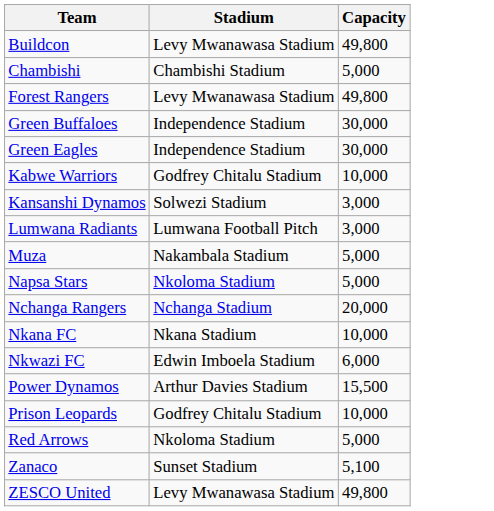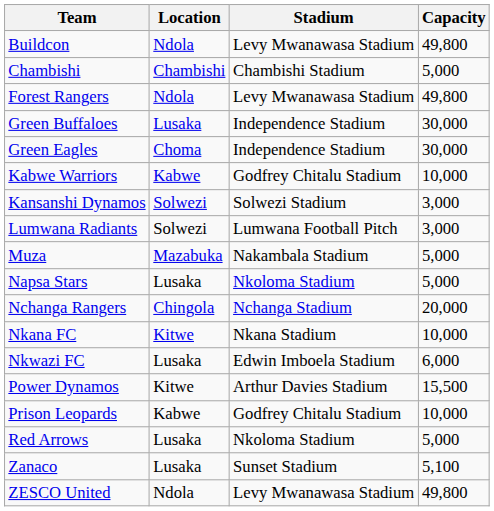 <table class="wikitable sortable">
 <tr>
 <th>Team</th>
+<th>Location</th>
 <th>Stadium</th>
 <th>Capacity</th>
 </tr>
 <tr>
 <td><a href='#'>Buildcon</a></td>
+<td><a href='#'>Ndola</a></td>
 <td>Levy Mwanawasa Stadium</td>
 <td>49,800</td>
 </tr>
 <tr>
+<td><a href='#'>Chambishi</a></td>
 <td><a href='#'>Chambishi</a></td>
 <td>Chambishi Stadium</td>
 <td>5,000</td>
 </tr>
 <tr>
 <td><a href='#'>Forest Rangers</a></td>
+<td><a href='#'>Ndola</a></td>
 <td>Levy Mwanawasa Stadium</td>
 <td>49,800</td>
 </tr>
 <tr>
 <td><a href='#'>Green Buffaloes</a></td>
+<td><a href='#'>Lusaka</a></td>
 <td>Independence Stadium</td>
 <td>30,000</td>
 </tr>
 <tr>
 <td><a href='#'>Green Eagles</a></td>
+<td><a href='#'>Choma</a></td>
 <td>Independence Stadium</td>
 <td>30,000</td>
 </tr>
 <tr>
 <td><a href='#'>Kabwe Warriors</a></td>
+<td><a href='#'>Kabwe</a></td>
 <td>Godfrey Chitalu Stadium</td>
 <td>10,000</td>
 </tr>
 <tr>
 <td><a href='#'>Kansanshi Dynamos</a></td>
+<td><a href='#'>Solwezi</a></td>
 <td>Solwezi Stadium</td>
 <td>3,000</td>
 </tr>
 <tr>
 <td><a href='#'>Lumwana Radiants</a></td>
+<td>Solwezi</td>
 <td>Lumwana Football Pitch</td>
 <td>3,000</td>
 </tr>
 <tr>
 <td><a href='#'>Muza</a></td>
+<td><a href='#'>Mazabuka</a></td>
 <td>Nakambala Stadium</td>
 <td>5,000</td>
 </tr>
 <tr>
 <td><a href='#'>Napsa Stars</a></td>
+<td>Lusaka</td>
 <td><a href='#'>Nkoloma Stadium</a></td>
 <td>5,000</td>
 </tr>
 <tr>
 <td><a href='#'>Nchanga Rangers</a></td>
+<td><a href='#'>Chingola</a></td>
 <td><a href='#'>Nchanga Stadium</a></td>
 <td>20,000</td>
 </tr>
 <tr>
 <td><a href='#'>Nkana FC</a></td>
+<td><a href='#'>Kitwe</a></td>
 <td>Nkana Stadium</td>
 <td>10,000</td>
 </tr>
 <tr>
 <td><a href='#'>Nkwazi FC</a></td>
+<td>Lusaka</td>
 <td>Edwin Imboela Stadium</td>
 <td>6,000</td>
 </tr>
 <tr>
 <td><a href='#'>Power Dynamos</a></td>
+<td>Kitwe</td>
 <td>Arthur Davies Stadium</td>
 <td>15,500</td>
 </tr>
 <tr>
 <td><a href='#'>Prison Leopards</a></td>
+<td>Kabwe</td>
 <td>Godfrey Chitalu Stadium</td>
 <td>10,000</td>
 </tr>
 <tr>
 <td><a href='#'>Red Arrows</a></td>
+<td>Lusaka</td>
 <td>Nkoloma Stadium</td>
 <td>5,000</td>
 </tr>
 <tr>
 <td><a href='#'>Zanaco</a></td>
+<td>Lusaka</td>
 <td>Sunset Stadium</td>
 <td>5,100</td>
 </tr>
 <tr>
 <td><a href='#'>ZESCO United</a></td>
+<td>Ndola</td>
 <td>Levy Mwanawasa Stadium</td>
 <td>49,800</td>
 </tr>
 </table>
